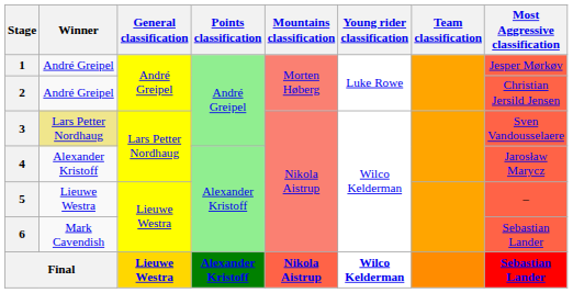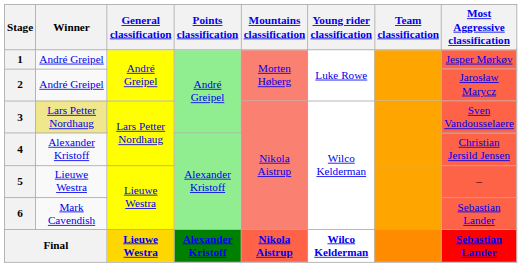 <table class="wikitable" style="text-align: center; font-size:smaller;">
 <tr>
 <th style="width:1%;">Stage</th>
 <th style="width:14%;">Winner</th>
 <th style="width:12%;"><a href='#'>General classification</a><br></th>
 <th style="width:12%;"><a href='#'>Points classification</a><br></th>
 <th style="width:12%;"><a href='#'>Mountains classification</a><br></th>
 <th style="width:12%;"><a href='#'>Young rider classification</a><br></th>
 <th style="width:12%;"><a href='#'>Team classification</a></th>
 <th style="width:12%;"><a href='#'>Most Aggressive classification</a></th>
 </tr>
 <tr>
 <th>1</th>
 <td><a href='#'>André Greipel</a></td>
 <td style="background:yellow;" rowspan=2><a href='#'>André Greipel</a></td>
 <td style="background:lightgreen;" rowspan=3><a href='#'>André Greipel</a></td>
 <td style="background:salmon;" rowspan=2><a href='#'>Morten Høberg</a></td>
 <td style="background:white ;" rowspan=2><a href='#'>Luke Rowe</a></td>
 <td style="background:orange;" rowspan=2></td>
 <td style="background:tomato;"><a href='#'>Jesper Mørkøv</a></td>
 </tr>
 <tr>
 <th>2</th>
 <td><a href='#'>André Greipel</a></td>
-<td style="background:tomato;"><a href='#'>Christian Jersild Jensen</a></td>
+<td style="background:tomato;"><a href='#'>Jarosław Marycz</a></td>
 </tr>
 <tr>
 <th>3</th>
 <td style="background: khaki;"><a href='#'>Lars Petter Nordhaug</a></td>
 <td style="background:yellow;" rowspan=2><a href='#'>Lars Petter Nordhaug</a></td>
 <td style="background:salmon;" rowspan=4><a href='#'>Nikola Aistrup</a></td>
 <td style="background:white;" rowspan=4><a href='#'>Wilco Kelderman</a></td>
 <td style="background:orange;" rowspan=2></td>
 <td style="background:tomato;"><a href='#'>Sven Vandousselaere</a></td>
 </tr>
 <tr>
 <th>4</th>
 <td><a href='#'>Alexander Kristoff</a></td>
 <td style="background:lightgreen;" rowspan=3><a href='#'>Alexander Kristoff</a></td>
-<td style="background:tomato;"><a href='#'>Jarosław Marycz</a></td>
+<td style="background:tomato;"><a href='#'>Christian Jersild Jensen</a></td>
 </tr>
 <tr>
 <th>5</th>
 <td><a href='#'>Lieuwe Westra</a></td>
 <td style="background:yellow;" rowspan=2><a href='#'>Lieuwe Westra</a></td>
 <td style="background:orange;" rowspan=2></td>
 <td style="background:tomato;">–</td>
 </tr>
 <tr>
 <th>6</th>
 <td><a href='#'>Mark Cavendish</a></td>
 <td style="background:tomato;"><a href='#'>Sebastian Lander</a></td>
 </tr>
 <tr>
 <th colspan=2><strong>Final</strong></th>
 <th style="background:gold;"><a href='#'>Lieuwe Westra</a></th>
 <th style="background:green;"><a href='#'>Alexander Kristoff</a></th>
 <th style="background:tomato;"><a href='#'>Nikola Aistrup</a></th>
 <th style="background:white;"><a href='#'>Wilco Kelderman</a></th>
 <th style="background:darkorange;"></th>
 <th style="background:red;"><a href='#'>Sebastian Lander</a></th>
 </tr>
 </table>
